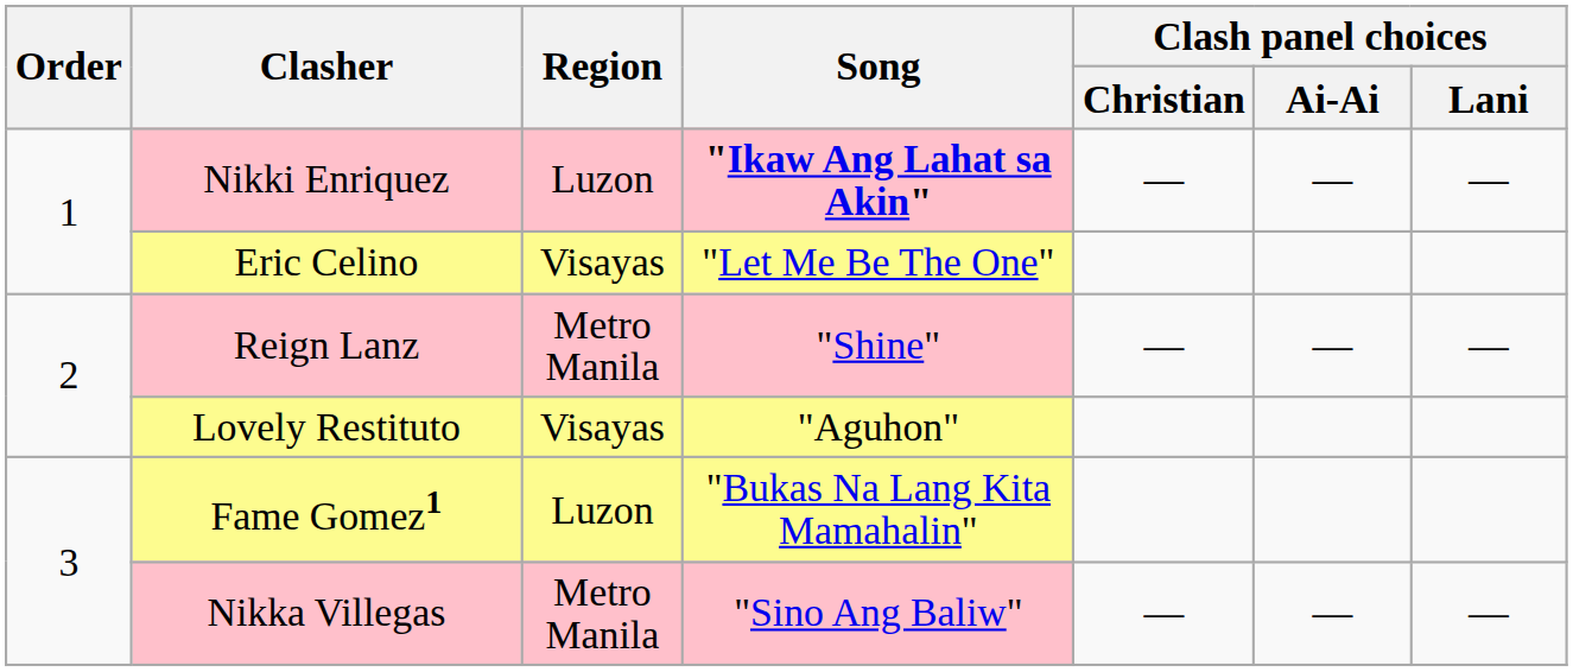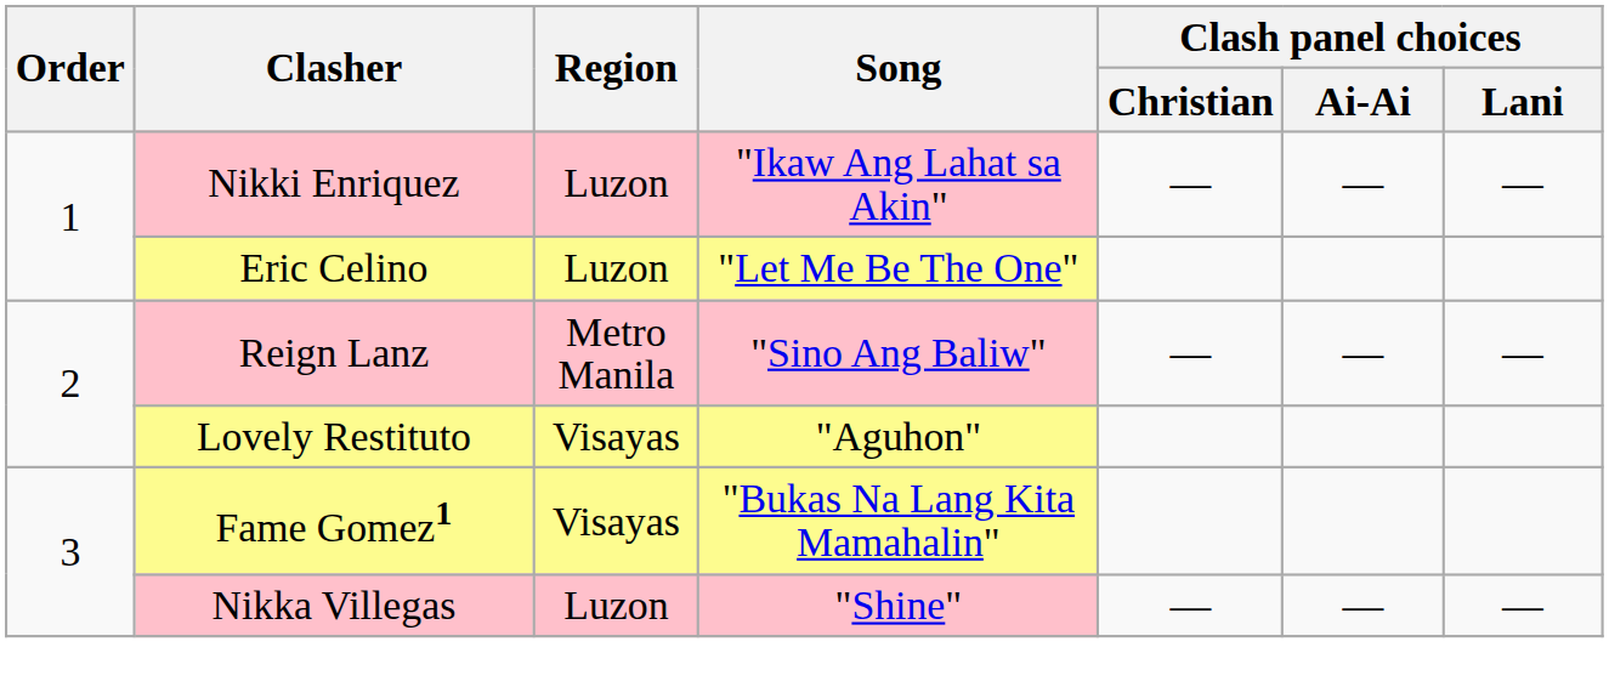 <table class="wikitable" style="text-align:center; line-height:17px; width:100%;">
 <tr>
 <th rowspan="2" width="5%">Order</th>
 <th rowspan="2" width="25%">Clasher</th>
 <th rowspan="2">Region</th>
 <th rowspan="2" width="25%">Song</th>
 <th colspan="3" width="30%">Clash panel choices</th>
 </tr>
 <tr>
 <th width="10%">Christian</th>
 <th width="10%">Ai-Ai</th>
 <th width="10%">Lani</th>
 </tr>
 <tr>
 <td rowspan="2">1</td>
 <td style="background:pink;">Nikki Enriquez</td>
 <td style="background:pink;">Luzon</td>
-<td style="background:pink;"><strong>"<a href='#'>Ikaw Ang Lahat sa Akin</a>"</strong></td>
+<td style="background:pink;">"<a href='#'>Ikaw Ang Lahat sa Akin</a>"</td>
 <td>—</td>
 <td>—</td>
 <td>—</td>
 </tr>
 <tr>
 <td style="background:#fdfc8f;">Eric Celino</td>
-<td style="background:#fdfc8f;">Visayas</td>
+<td style="background:#fdfc8f;">Luzon</td>
 <td style="background:#fdfc8f;">"<a href='#'>Let Me Be The One</a>"</td>
 <td><strong></strong></td>
 <td><strong></strong></td>
 <td><strong></strong></td>
 </tr>
 <tr>
 <td rowspan="2">2</td>
 <td style="background:pink;">Reign Lanz</td>
 <td style="background:pink;">Metro Manila</td>
-<td style="background:pink;">"<a href='#'>Shine</a>"</td>
+<td style="background:pink;">"<a href='#'>Sino Ang Baliw</a>"</td>
 <td>—</td>
 <td>—</td>
 <td>—</td>
 </tr>
 <tr>
 <td style="background:#fdfc8f;">Lovely Restituto</td>
 <td style="background:#fdfc8f;">Visayas</td>
 <td style="background:#fdfc8f;">"Aguhon"</td>
 <td><strong></strong></td>
 <td><strong></strong></td>
 <td><strong></strong></td>
 </tr>
 <tr>
 <td rowspan="2">3</td>
 <td style="background:#fdfc8f;">Fame Gomez<sup><strong>1</strong></sup></td>
-<td style="background:#fdfc8f;">Luzon</td>
+<td style="background:#fdfc8f;">Visayas</td>
 <td style="background:#fdfc8f;">"<a href='#'>Bukas Na Lang Kita Mamahalin</a>"</td>
 <td><strong></strong></td>
 <td><strong></strong></td>
 <td><strong></strong></td>
 </tr>
 <tr>
 <td style="background:pink;">Nikka Villegas</td>
-<td style="background:pink;">Metro Manila</td>
-<td style="background:pink;">"<a href='#'>Sino Ang Baliw</a>"</td>
+<td style="background:pink;">Luzon</td>
+<td style="background:pink;">"<a href='#'>Shine</a>"</td>
 <td>—</td>
 <td>—</td>
 <td>—</td>
 </tr>
 </table>
